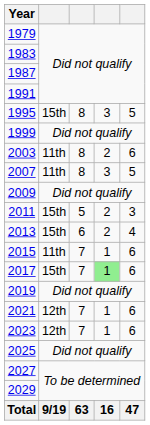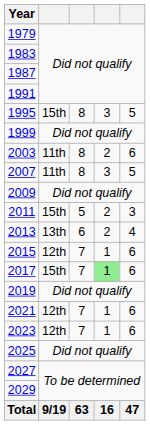 <table class="wikitable" style="text-align:center">
 <tr>
 <th>Year</th>
 <th></th>
 <th width=25></th>
 <th width=25></th>
 <th width=25></th>
 </tr>
 <tr>
 <td> <a href='#'>1979</a></td>
 <td rowspan=4 colspan=4><em>Did not qualify</em></td>
 </tr>
 <tr>
 <td> <a href='#'>1983</a></td>
 </tr>
 <tr>
 <td> <a href='#'>1987</a></td>
 </tr>
 <tr>
 <td> <a href='#'>1991</a></td>
 </tr>
 <tr>
 <td> <a href='#'>1995</a></td>
 <td>15th</td>
 <td>8</td>
 <td>3</td>
 <td>5</td>
 </tr>
 <tr>
 <td> <a href='#'>1999</a></td>
 <td colspan=4><em>Did not qualify</em></td>
 </tr>
 <tr>
 <td> <a href='#'>2003</a></td>
 <td>11th</td>
 <td>8</td>
 <td>2</td>
 <td>6</td>
 </tr>
 <tr>
 <td> <a href='#'>2007</a></td>
 <td>11th</td>
 <td>8</td>
 <td>3</td>
 <td>5</td>
 </tr>
 <tr>
 <td> <a href='#'>2009</a></td>
 <td colspan=4><em>Did not qualify</em></td>
 </tr>
 <tr>
 <td> <a href='#'>2011</a></td>
 <td>15th</td>
 <td>5</td>
 <td>2</td>
 <td>3</td>
 </tr>
 <tr>
 <td> <a href='#'>2013</a></td>
-<td>15th</td>
+<td>13th</td>
 <td>6</td>
 <td>2</td>
 <td>4</td>
 </tr>
 <tr>
 <td> <a href='#'>2015</a></td>
-<td>11th</td>
+<td>12th</td>
 <td>7</td>
 <td>1</td>
 <td>6</td>
 </tr>
 <tr>
 <td> <a href='#'>2017</a></td>
 <td>15th</td>
 <td>7</td>
 <td style="background: lightgreen;">1</td>
 <td>6</td>
 </tr>
 <tr>
 <td> <a href='#'>2019</a></td>
 <td colspan="4"><em>Did not qualify</em></td>
 </tr>
 <tr>
 <td> <a href='#'>2021</a></td>
 <td>12th</td>
 <td>7</td>
 <td>1</td>
 <td>6</td>
 </tr>
 <tr>
 <td> <a href='#'>2023</a></td>
 <td>12th</td>
 <td>7</td>
 <td>1</td>
 <td>6</td>
 </tr>
 <tr>
 <td> <a href='#'>2025</a></td>
 <td colspan="4"><em>Did not qualify</em></td>
 </tr>
 <tr>
 <td> <a href='#'>2027</a></td>
 <td rowspan=2 colspan=4><em>To be determined</em></td>
 </tr>
 <tr>
 <td> <a href='#'>2029</a></td>
 </tr>
 <tr>
 <th>Total</th>
 <th>9/19</th>
 <th>63</th>
 <th>16</th>
 <th>47</th>
 </tr>
 </table>
